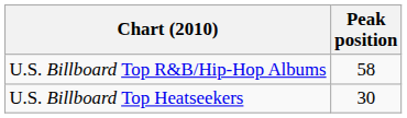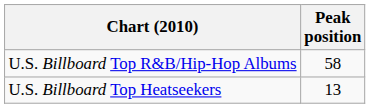 <table class="wikitable">
 <tr>
 <th>Chart (2010)</th>
 <th>Peak<br>position</th>
 </tr>
 <tr>
 <td>U.S. <em>Billboard</em> <a href='#'>Top R&B/Hip-Hop Albums</a></td>
 <td style="text-align:center;">58</td>
 </tr>
 <tr>
 <td>U.S. <em>Billboard</em> <a href='#'>Top Heatseekers</a></td>
-<td style="text-align:center;">30</td>
+<td style="text-align:center;">13</td>
 </tr>
 </table>
